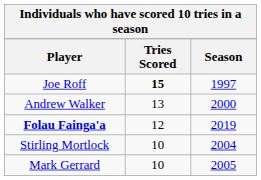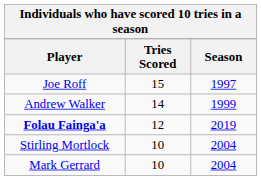 <table class="wikitable collapsible sortable mw-collapsed" style="text-align:left; font-size:100%; width:25%;">
 <tr>
 <th colspan="100%">Individuals who have scored 10 tries in a season</th>
 </tr>
 <tr>
 </tr>
 <tr border=1 cellpadding=5 cellspacing=0 width=25%>
 <th style="width:15%;">Player</th>
 <th style="width:5%;">Tries Scored</th>
 <th style="width:5%;">Season<br></th>
 </tr>
 <tr align=center>
 <td><a href='#'>Joe Roff</a></td>
-<td><strong>15</strong></td>
+<td>15</td>
 <td><a href='#'>1997</a></td>
 </tr>
 <tr align=center>
 <td><a href='#'>Andrew Walker</a></td>
-<td>13</td>
-<td><a href='#'>2000</a></td>
+<td>14</td>
+<td><a href='#'>1999</a></td>
 </tr>
 <tr align=center>
 <td><strong><a href='#'>Folau Fainga'a</a></strong></td>
 <td>12</td>
 <td><a href='#'>2019</a></td>
 </tr>
 <tr align=center>
 <td><a href='#'>Stirling Mortlock</a></td>
 <td>10</td>
 <td><a href='#'>2004</a></td>
 </tr>
 <tr align=center>
 <td><a href='#'>Mark Gerrard</a></td>
 <td>10</td>
-<td><a href='#'>2005</a></td>
+<td><a href='#'>2004</a></td>
 </tr>
 </table>
